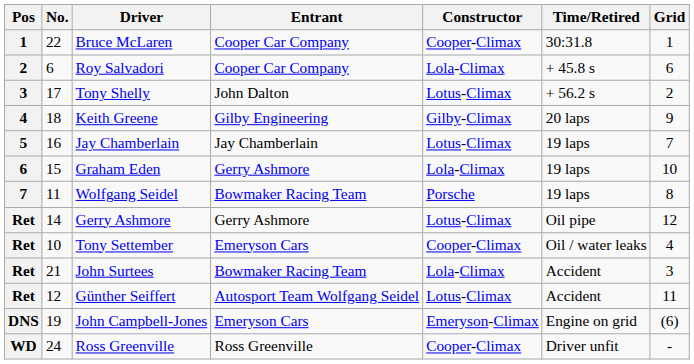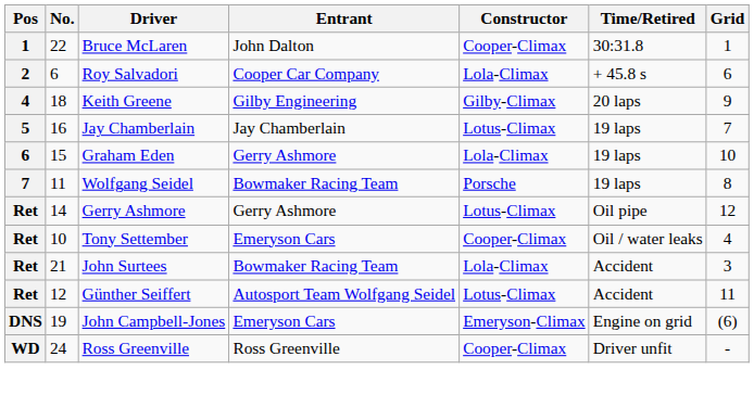 <table class="wikitable" style="font-size: 95%;">
 <tr>
 <th>Pos</th>
 <th>No.</th>
 <th>Driver</th>
 <th>Entrant</th>
 <th>Constructor</th>
 <th>Time/Retired</th>
 <th>Grid</th>
 </tr>
 <tr>
 <th>1</th>
 <td>22</td>
 <td> <a href='#'>Bruce McLaren</a></td>
-<td><a href='#'>Cooper Car Company</a></td>
+<td>John Dalton</td>
 <td><a href='#'>Cooper</a>-<a href='#'>Climax</a></td>
 <td>30:31.8</td>
 <td style="text-align:center">1</td>
 </tr>
 <tr>
 <th>2</th>
 <td>6</td>
 <td> <a href='#'>Roy Salvadori</a></td>
 <td><a href='#'>Cooper Car Company</a></td>
 <td><a href='#'>Lola</a>-<a href='#'>Climax</a></td>
 <td>+ 45.8 s</td>
 <td style="text-align:center">6</td>
-</tr>
-<tr>
-<th>3</th>
-<td>17</td>
-<td> <a href='#'>Tony Shelly</a></td>
-<td>John Dalton</td>
-<td><a href='#'>Lotus</a>-<a href='#'>Climax</a></td>
-<td>+ 56.2 s</td>
-<td style="text-align:center">2</td>
 </tr>
 <tr>
 <th>4</th>
 <td>18</td>
 <td> <a href='#'>Keith Greene</a></td>
 <td><a href='#'>Gilby Engineering</a></td>
 <td><a href='#'>Gilby</a>-<a href='#'>Climax</a></td>
 <td>20 laps</td>
 <td style="text-align:center">9</td>
 </tr>
 <tr>
 <th>5</th>
 <td>16</td>
 <td> <a href='#'>Jay Chamberlain</a></td>
 <td>Jay Chamberlain</td>
 <td><a href='#'>Lotus</a>-<a href='#'>Climax</a></td>
 <td>19 laps</td>
 <td style="text-align:center">7</td>
 </tr>
 <tr>
 <th>6</th>
 <td>15</td>
 <td> <a href='#'>Graham Eden</a></td>
 <td><a href='#'>Gerry Ashmore</a></td>
 <td><a href='#'>Lola</a>-<a href='#'>Climax</a></td>
 <td>19 laps</td>
 <td style="text-align:center">10</td>
 </tr>
 <tr>
 <th>7</th>
 <td>11</td>
 <td> <a href='#'>Wolfgang Seidel</a></td>
 <td><a href='#'>Bowmaker Racing Team</a></td>
 <td><a href='#'>Porsche</a></td>
 <td>19 laps</td>
 <td style="text-align:center">8</td>
 </tr>
 <tr>
 <th>Ret</th>
 <td>14</td>
 <td> <a href='#'>Gerry Ashmore</a></td>
 <td>Gerry Ashmore</td>
 <td><a href='#'>Lotus</a>-<a href='#'>Climax</a></td>
 <td>Oil pipe</td>
 <td style="text-align:center">12</td>
 </tr>
 <tr>
 <th>Ret</th>
 <td>10</td>
 <td> <a href='#'>Tony Settember</a></td>
 <td><a href='#'>Emeryson Cars</a></td>
 <td><a href='#'>Cooper</a>-<a href='#'>Climax</a></td>
 <td>Oil / water leaks</td>
 <td style="text-align:center">4</td>
 </tr>
 <tr>
 <th>Ret</th>
 <td>21</td>
 <td> <a href='#'>John Surtees</a></td>
 <td><a href='#'>Bowmaker Racing Team</a></td>
 <td><a href='#'>Lola</a>-<a href='#'>Climax</a></td>
 <td>Accident</td>
 <td style="text-align:center">3</td>
 </tr>
 <tr>
 <th>Ret</th>
 <td>12</td>
 <td> <a href='#'>Günther Seiffert</a></td>
 <td><a href='#'>Autosport Team Wolfgang Seidel</a></td>
 <td><a href='#'>Lotus</a>-<a href='#'>Climax</a></td>
 <td>Accident</td>
 <td style="text-align:center">11</td>
 </tr>
 <tr>
 <th>DNS</th>
 <td>19</td>
 <td> <a href='#'>John Campbell-Jones</a></td>
 <td><a href='#'>Emeryson Cars</a></td>
 <td><a href='#'>Emeryson</a>-<a href='#'>Climax</a></td>
 <td>Engine on grid</td>
 <td style="text-align:center">(6)</td>
 </tr>
 <tr>
 <th>WD</th>
 <td>24</td>
 <td> <a href='#'>Ross Greenville</a></td>
 <td>Ross Greenville</td>
 <td><a href='#'>Cooper</a>-<a href='#'>Climax</a></td>
 <td>Driver unfit</td>
 <td style="text-align:center">-</td>
 </tr>
 </table>
